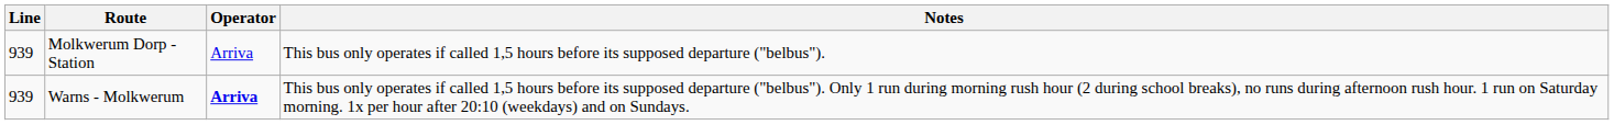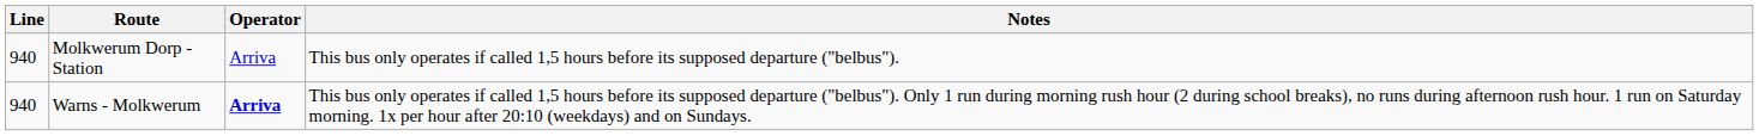 <table class="wikitable">
 <tr>
 <th>Line</th>
 <th>Route</th>
 <th>Operator</th>
 <th>Notes</th>
 </tr>
 <tr>
-<td>939</td>
+<td>940</td>
 <td>Molkwerum Dorp - Station</td>
 <td><a href='#'>Arriva</a></td>
 <td>This bus only operates if called 1,5 hours before its supposed departure ("belbus").</td>
 </tr>
 <tr>
-<td>939</td>
+<td>940</td>
 <td>Warns - Molkwerum</td>
 <td><strong><a href='#'>Arriva</a></strong></td>
 <td>This bus only operates if called 1,5 hours before its supposed departure ("belbus"). Only 1 run during morning rush hour (2 during school breaks), no runs during afternoon rush hour. 1 run on Saturday morning. 1x per hour after 20:10 (weekdays) and on Sundays.</td>
 </tr>
 </table>
